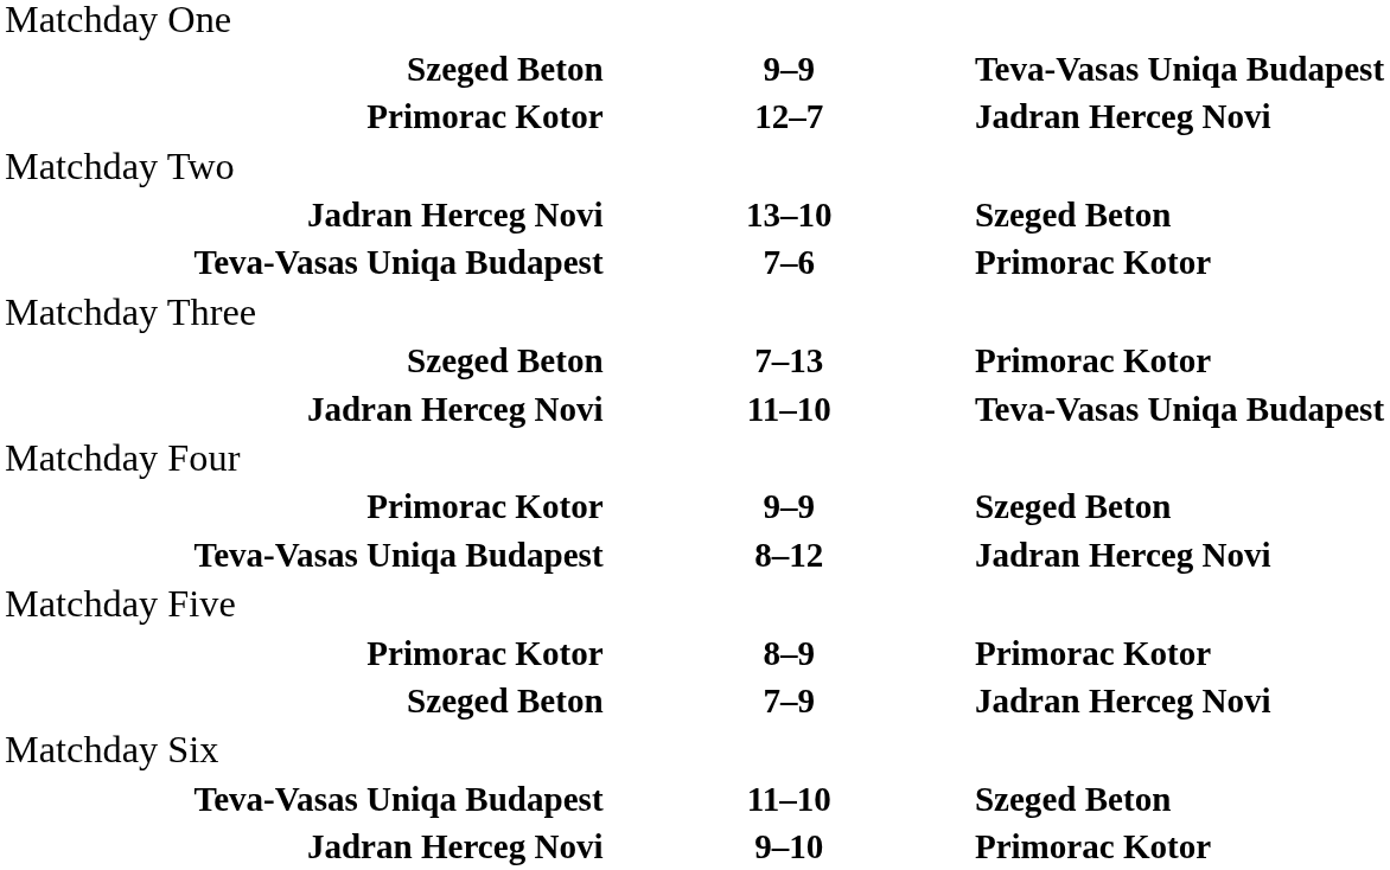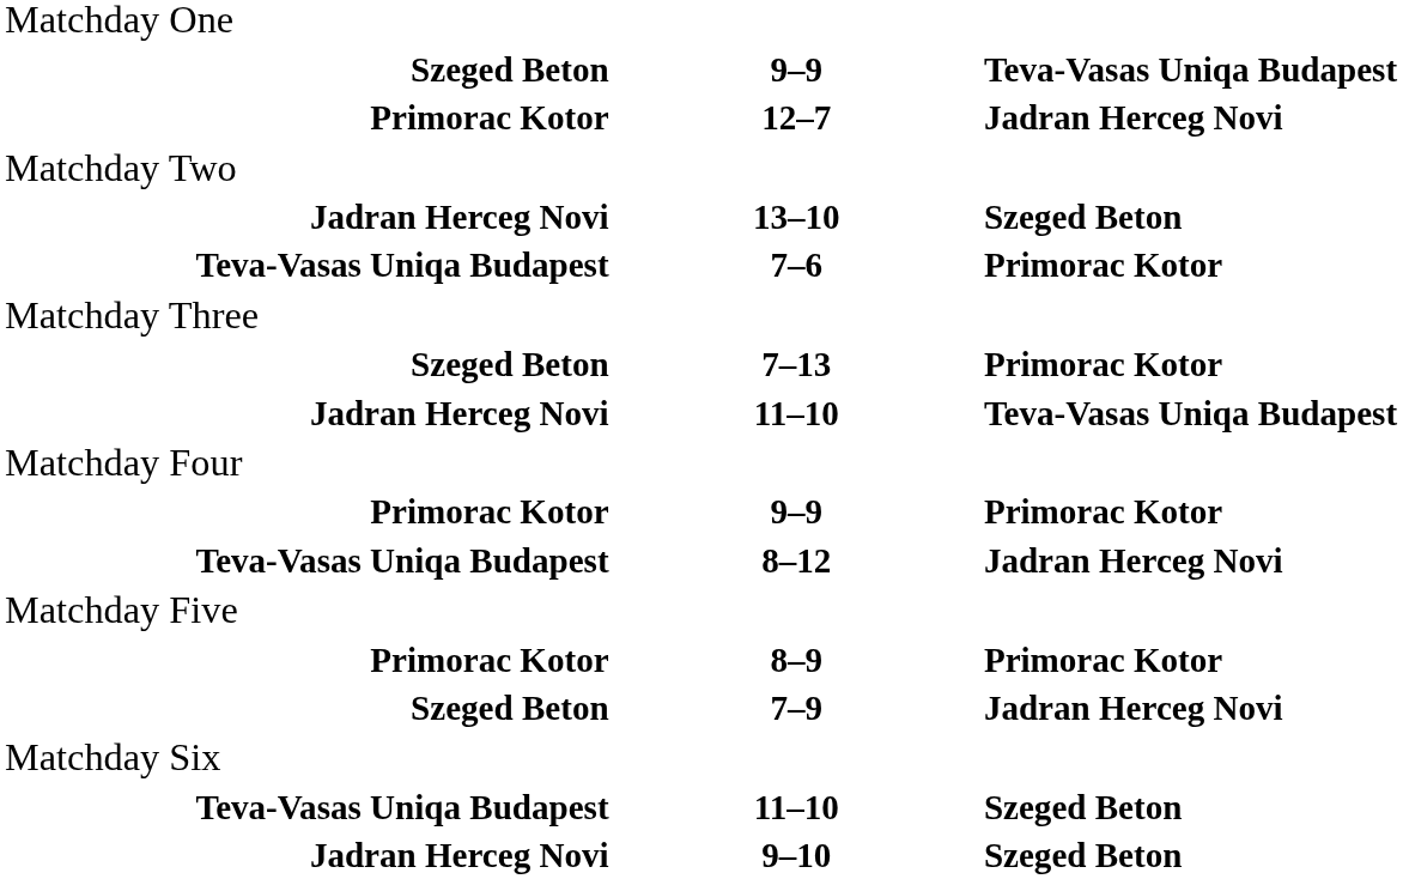 <table width=100% cellspacing=1>
 <tr>
 <th width=20%></th>
 <th width=12%></th>
 <th width=20%></th>
 <th></th>
 </tr>
 <tr>
 <td>Matchday One</td>
 </tr>
 <tr style=font-size:90%>
 <td align=right><strong>Szeged Beton</strong></td>
 <td align=center><strong>9–9</strong></td>
 <td><strong>Teva-Vasas Uniqa Budapest</strong></td>
 </tr>
 <tr style=font-size:90%>
 <td align=right><strong>Primorac Kotor</strong></td>
 <td align=center><strong>12–7</strong></td>
 <td><strong>Jadran Herceg Novi</strong></td>
 </tr>
 <tr>
 <td>Matchday Two</td>
 </tr>
 <tr style=font-size:90%>
 <td align=right><strong>Jadran Herceg Novi</strong></td>
 <td align=center><strong>13–10</strong></td>
 <td><strong>Szeged Beton</strong></td>
 </tr>
 <tr style=font-size:90%>
 <td align=right><strong>Teva-Vasas Uniqa Budapest</strong></td>
 <td align=center><strong>7–6</strong></td>
 <td><strong>Primorac Kotor</strong></td>
 </tr>
 <tr>
 <td>Matchday Three</td>
 </tr>
 <tr style=font-size:90%>
 <td align=right><strong>Szeged Beton</strong></td>
 <td align=center><strong>7–13</strong></td>
 <td><strong>Primorac Kotor</strong></td>
 </tr>
 <tr style=font-size:90%>
 <td align=right><strong>Jadran Herceg Novi</strong></td>
 <td align=center><strong>11–10</strong></td>
 <td><strong>Teva-Vasas Uniqa Budapest</strong></td>
 </tr>
 <tr>
 <td>Matchday Four</td>
 </tr>
 <tr style=font-size:90%>
 <td align=right><strong>Primorac Kotor</strong></td>
 <td align=center><strong>9–9</strong></td>
-<td><strong>Szeged Beton</strong></td>
+<td><strong>Primorac Kotor</strong></td>
 </tr>
 <tr style=font-size:90%>
 <td align=right><strong>Teva-Vasas Uniqa Budapest</strong></td>
 <td align=center><strong>8–12</strong></td>
 <td><strong>Jadran Herceg Novi</strong></td>
 </tr>
 <tr>
 <td>Matchday Five</td>
 </tr>
 <tr style=font-size:90%>
 <td align=right><strong>Primorac Kotor</strong></td>
 <td align=center><strong>8–9</strong></td>
 <td><strong>Primorac Kotor</strong></td>
 </tr>
 <tr style=font-size:90%>
 <td align=right><strong>Szeged Beton</strong></td>
 <td align=center><strong>7–9</strong></td>
 <td><strong>Jadran Herceg Novi</strong></td>
 </tr>
 <tr>
 <td>Matchday Six</td>
 </tr>
 <tr style=font-size:90%>
 <td align=right><strong>Teva-Vasas Uniqa Budapest</strong></td>
 <td align=center><strong>11–10</strong></td>
 <td><strong>Szeged Beton</strong></td>
 </tr>
 <tr style=font-size:90%>
 <td align=right><strong>Jadran Herceg Novi</strong></td>
 <td align=center><strong>9–10</strong></td>
-<td><strong>Primorac Kotor</strong></td>
+<td><strong>Szeged Beton</strong></td>
 </tr>
 </table>
